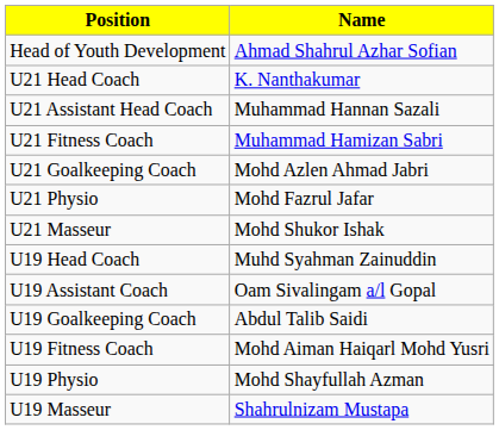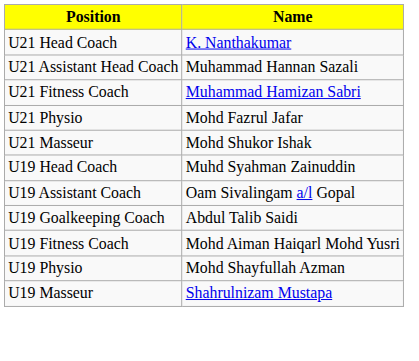 <table class="wikitable">
 <tr>
 <th style="background:Yellow; color:Black;">Position</th>
 <th style="background:Yellow; color:Black;">Name</th>
-</tr>
-<tr>
-<td>Head of Youth Development</td>
-<td> <a href='#'>Ahmad Shahrul Azhar Sofian</a></td>
 </tr>
 <tr>
 <td>U21 Head Coach</td>
 <td> <a href='#'>K. Nanthakumar</a></td>
 </tr>
 <tr>
 <td>U21 Assistant Head Coach</td>
 <td> Muhammad Hannan Sazali</td>
 </tr>
 <tr>
 <td>U21 Fitness Coach</td>
 <td> <a href='#'>Muhammad Hamizan Sabri</a></td>
-</tr>
-<tr>
-<td>U21 Goalkeeping Coach</td>
-<td> Mohd Azlen Ahmad Jabri</td>
 </tr>
 <tr>
 <td>U21 Physio</td>
 <td> Mohd Fazrul Jafar</td>
 </tr>
 <tr>
 <td>U21 Masseur</td>
 <td> Mohd Shukor Ishak</td>
 </tr>
 <tr>
 <td>U19 Head Coach</td>
 <td>  Muhd Syahman Zainuddin</td>
 </tr>
 <tr>
 <td>U19 Assistant Coach</td>
 <td> Oam Sivalingam <a href='#'>a/l</a> Gopal</td>
 </tr>
 <tr>
 <td>U19 Goalkeeping Coach</td>
 <td> Abdul Talib Saidi</td>
 </tr>
 <tr>
 <td>U19 Fitness Coach</td>
 <td> Mohd Aiman Haiqarl Mohd Yusri</td>
 </tr>
 <tr>
 <td>U19 Physio</td>
 <td> Mohd Shayfullah Azman</td>
 </tr>
 <tr>
 <td>U19 Masseur</td>
 <td> <a href='#'>Shahrulnizam Mustapa</a></td>
 </tr>
 </table>
